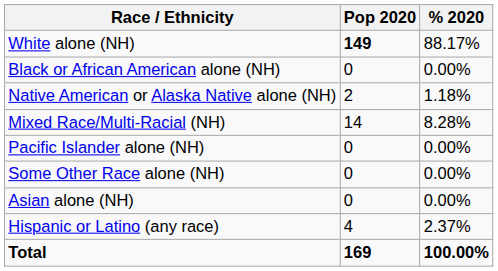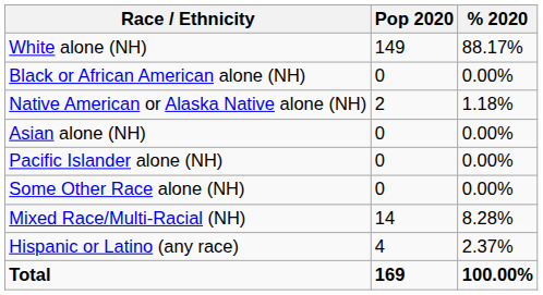 <table class="wikitable">
 <tr>
 <th>Race / Ethnicity</th>
 <th>Pop 2020</th>
 <th>% 2020</th>
 </tr>
 <tr>
 <td><a href='#'>White</a> alone (NH)</td>
-<td><strong>149</strong></td>
+<td>149</td>
 <td>88.17%</td>
 </tr>
 <tr>
 <td><a href='#'>Black or African American</a> alone (NH)</td>
 <td>0</td>
 <td>0.00%</td>
 </tr>
 <tr>
 <td><a href='#'>Native American</a> or <a href='#'>Alaska Native</a> alone (NH)</td>
 <td>2</td>
 <td>1.18%</td>
 </tr>
 <tr>
-<td><a href='#'>Mixed Race/Multi-Racial</a> (NH)</td>
-<td>14</td>
-<td>8.28%</td>
+<td><a href='#'>Asian</a> alone (NH)</td>
+<td>0</td>
+<td>0.00%</td>
 </tr>
 <tr>
 <td><a href='#'>Pacific Islander</a> alone (NH)</td>
 <td>0</td>
 <td>0.00%</td>
 </tr>
 <tr>
 <td><a href='#'>Some Other Race</a> alone (NH)</td>
 <td>0</td>
 <td>0.00%</td>
 </tr>
 <tr>
-<td><a href='#'>Asian</a> alone (NH)</td>
-<td>0</td>
-<td>0.00%</td>
+<td><a href='#'>Mixed Race/Multi-Racial</a> (NH)</td>
+<td>14</td>
+<td>8.28%</td>
 </tr>
 <tr>
 <td><a href='#'>Hispanic or Latino</a> (any race)</td>
 <td>4</td>
 <td>2.37%</td>
 </tr>
 <tr>
 <td><strong>Total</strong></td>
 <td><strong>169</strong></td>
 <td><strong>100.00%</strong></td>
 </tr>
 </table>
